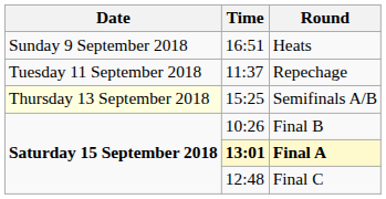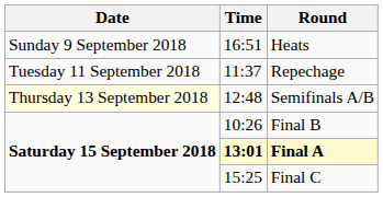 <table class="wikitable">
 <tr>
 <th>Date</th>
 <th>Time</th>
 <th>Round</th>
 </tr>
 <tr>
 <td>Sunday 9 September 2018</td>
 <td>16:51</td>
 <td>Heats</td>
 </tr>
 <tr>
 <td>Tuesday 11 September 2018</td>
 <td>11:37</td>
 <td>Repechage</td>
 </tr>
 <tr>
 <td style="background: lightyellow;">Thursday 13 September 2018</td>
-<td>15:25</td>
+<td>12:48</td>
 <td>Semifinals A/B</td>
 </tr>
 <tr>
 <td rowspan=3><strong>Saturday 15 September 2018</strong></td>
 <td>10:26</td>
 <td>Final B</td>
 </tr>
 <tr>
 <td style=background:lemonchiffon><strong>13:01</strong></td>
 <td style=background:lemonchiffon><strong>Final A</strong></td>
 </tr>
 <tr>
-<td>12:48</td>
+<td>15:25</td>
 <td>Final C</td>
 </tr>
 </table>
